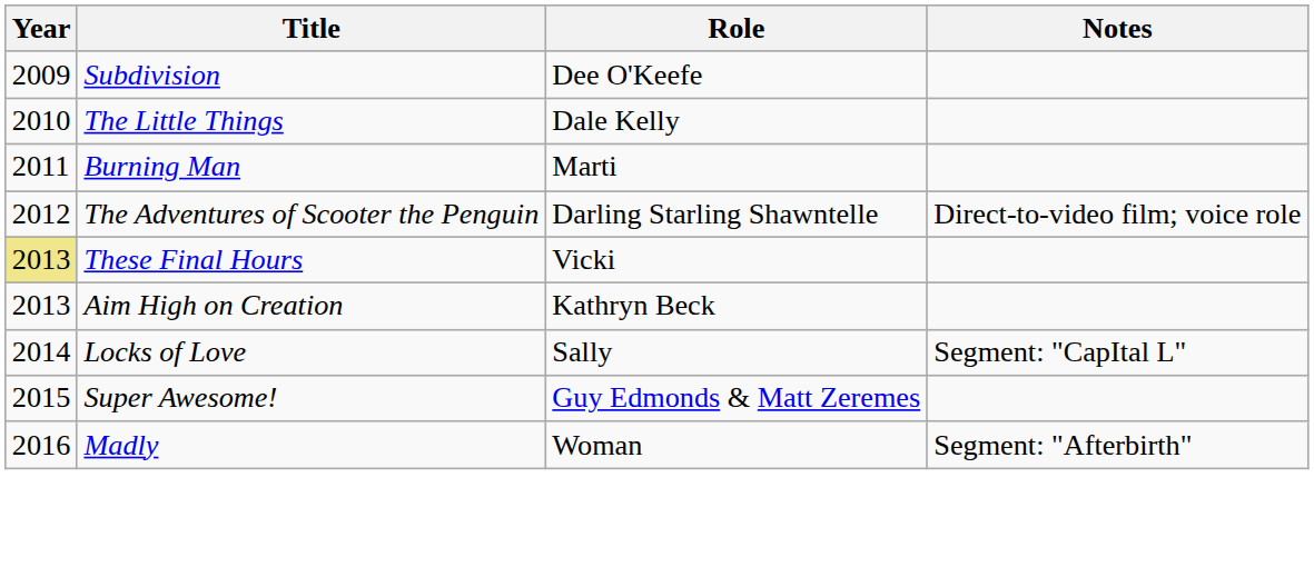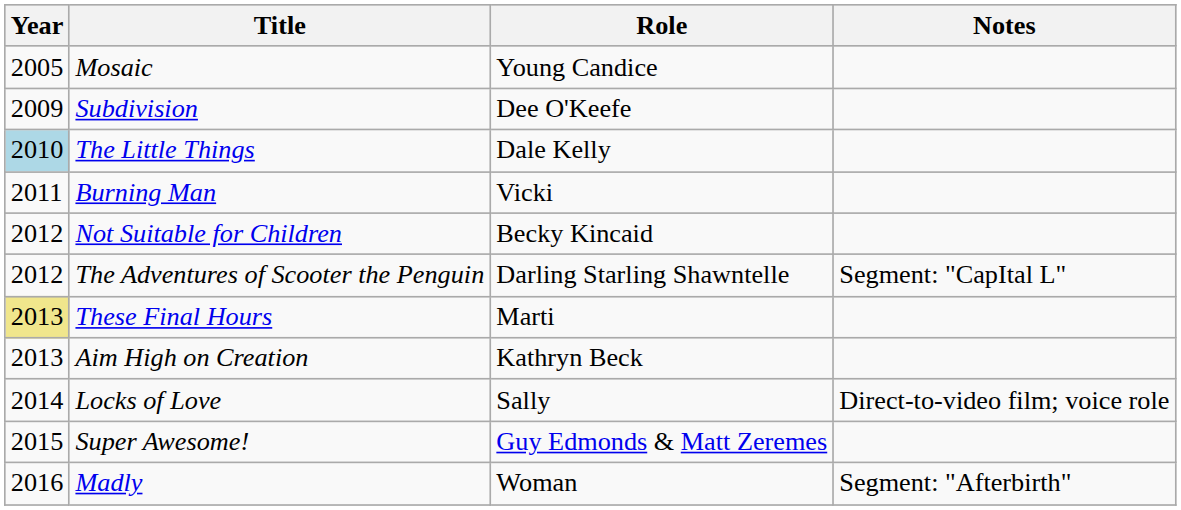 <table class="wikitable sortable">
 <tr>
 <th>Year</th>
 <th>Title</th>
 <th>Role</th>
 <th class="unsortable">Notes</th>
 </tr>
 <tr>
+<td>2005</td>
+<td><em>Mosaic</em></td>
+<td>Young Candice</td>
+<td></td>
+</tr>
+<tr>
 <td>2009</td>
 <td><em><a href='#'>Subdivision</a></em></td>
 <td>Dee O'Keefe</td>
 <td></td>
 </tr>
 <tr>
-<td>2010</td>
+<td style="background: lightblue;">2010</td>
 <td><em><a href='#'>The Little Things</a></em></td>
 <td>Dale Kelly</td>
 <td></td>
 </tr>
 <tr>
 <td>2011</td>
 <td><em><a href='#'>Burning Man</a></em></td>
-<td>Marti</td>
+<td>Vicki</td>
+<td></td>
+</tr>
+<tr>
+<td>2012</td>
+<td><em><a href='#'>Not Suitable for Children</a></em></td>
+<td>Becky Kincaid</td>
 <td></td>
 </tr>
 <tr>
 <td>2012</td>
 <td><em>The Adventures of Scooter the Penguin</em></td>
 <td>Darling Starling Shawntelle</td>
-<td>Direct-to-video film; voice role</td>
+<td>Segment: "CapItal L"</td>
 </tr>
 <tr>
 <td style="background: khaki;">2013</td>
 <td><em><a href='#'>These Final Hours</a></em></td>
-<td>Vicki</td>
+<td>Marti</td>
 <td></td>
 </tr>
 <tr>
 <td>2013</td>
 <td><em>Aim High on Creation</em></td>
 <td>Kathryn Beck</td>
 <td></td>
 </tr>
 <tr>
 <td>2014</td>
 <td><em>Locks of Love</em></td>
 <td>Sally</td>
-<td>Segment: "CapItal L"</td>
+<td>Direct-to-video film; voice role</td>
 </tr>
 <tr>
 <td>2015</td>
 <td><em>Super Awesome!</em></td>
 <td><a href='#'>Guy Edmonds</a> & <a href='#'>Matt Zeremes</a></td>
 <td></td>
 </tr>
 <tr>
 <td>2016</td>
 <td><em><a href='#'>Madly</a></em></td>
 <td>Woman</td>
 <td>Segment: "Afterbirth"</td>
 </tr>
 </table>
